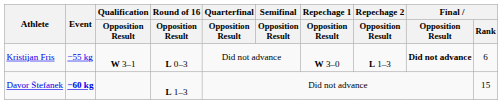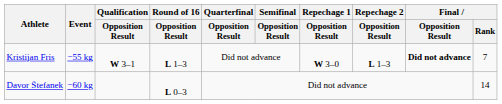 <table class="wikitable" style="font-size:90%">
 <tr>
 <th rowspan="2">Athlete</th>
 <th rowspan="2">Event</th>
 <th>Qualification</th>
 <th>Round of 16</th>
 <th>Quarterfinal</th>
 <th>Semifinal</th>
 <th>Repechage 1</th>
 <th>Repechage 2</th>
 <th colspan=2>Final / </th>
 </tr>
 <tr style="font-size: 95%">
 <th>Opposition<br>Result</th>
 <th>Opposition<br>Result</th>
 <th>Opposition<br>Result</th>
 <th>Opposition<br>Result</th>
 <th>Opposition<br>Result</th>
 <th>Opposition<br>Result</th>
 <th>Opposition<br>Result</th>
 <th>Rank</th>
 </tr>
 <tr align=center>
 <td align=left><a href='#'>Kristijan Fris</a></td>
 <td align=left><a href='#'>−55 kg</a></td>
 <td><br><strong>W</strong> 3–1 <sup></sup></td>
-<td><br><strong>L</strong> 0–3 <sup></sup></td>
+<td><br><strong>L</strong> 1–3 <sup></sup></td>
 <td colspan=2>Did not advance</td>
 <td><br><strong>W</strong> 3–0 <sup></sup></td>
 <td><br><strong>L</strong> 1–3 <sup></sup></td>
 <td><strong>Did not advance</strong></td>
-<td>6</td>
+<td>7</td>
 </tr>
 <tr align=center>
 <td align=left><a href='#'>Davor Štefanek</a></td>
-<td align=left><strong><a href='#'>−60 kg</a></strong></td>
+<td align=left><a href='#'>−60 kg</a></td>
 <td></td>
-<td><br><strong>L</strong> 1–3 <sup></sup></td>
+<td><br><strong>L</strong> 0–3 <sup></sup></td>
 <td colspan=5>Did not advance</td>
-<td>15</td>
+<td>14</td>
 </tr>
 </table>
